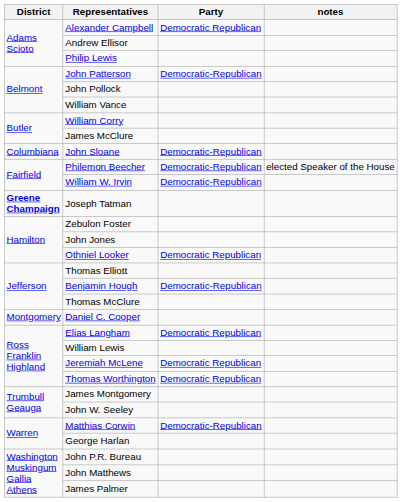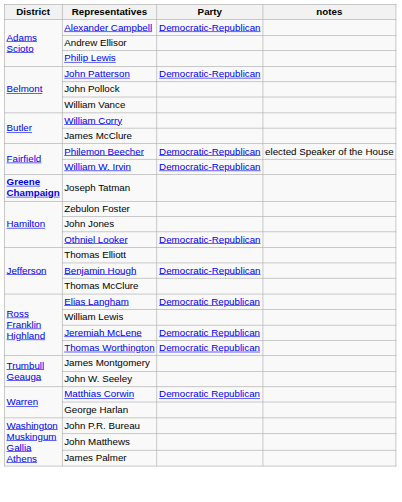 <table class="wikitable">
 <tr>
 <th>District</th>
 <th>Representatives</th>
 <th>Party</th>
 <th>notes</th>
 </tr>
 <tr>
 <td rowspan=3><a href='#'>Adams</a><br><a href='#'>Scioto</a></td>
 <td><a href='#'>Alexander Campbell</a></td>
-<td><a href='#'>Democratic Republican</a></td>
+<td><a href='#'>Democratic-Republican</a></td>
 <td></td>
 </tr>
 <tr>
 <td>Andrew Ellisor</td>
 <td></td>
 <td></td>
 </tr>
 <tr>
 <td><a href='#'>Philip Lewis</a></td>
 <td></td>
 <td></td>
 </tr>
 <tr>
 <td rowspan=3><a href='#'>Belmont</a></td>
 <td><a href='#'>John Patterson</a></td>
 <td><a href='#'>Democratic-Republican</a></td>
 <td></td>
 </tr>
 <tr>
 <td>John Pollock</td>
 <td></td>
 <td></td>
 </tr>
 <tr>
 <td>William Vance</td>
 <td></td>
 <td></td>
 </tr>
 <tr>
 <td rowspan=2><a href='#'>Butler</a></td>
 <td><a href='#'>William Corry</a></td>
 <td></td>
 <td></td>
 </tr>
 <tr>
 <td>James McClure</td>
 <td></td>
 <td></td>
 </tr>
 <tr>
-<td><a href='#'>Columbiana</a></td>
-<td><a href='#'>John Sloane</a></td>
-<td><a href='#'>Democratic-Republican</a></td>
-<td></td>
-</tr>
-<tr>
 <td rowspan=2><a href='#'>Fairfield</a></td>
 <td><a href='#'>Philemon Beecher</a></td>
 <td><a href='#'>Democratic-Republican</a></td>
 <td>elected Speaker of the House</td>
 </tr>
 <tr>
 <td><a href='#'>William W. Irvin</a></td>
 <td><a href='#'>Democratic-Republican</a></td>
 <td></td>
 </tr>
 <tr>
 <td><strong><a href='#'>Greene</a><br><a href='#'>Champaign</a></strong></td>
 <td>Joseph Tatman</td>
 <td></td>
 <td></td>
 </tr>
 <tr>
 <td rowspan=3><a href='#'>Hamilton</a></td>
 <td>Zebulon Foster</td>
 <td></td>
 <td></td>
 </tr>
 <tr>
 <td>John Jones</td>
 <td></td>
 <td></td>
 </tr>
 <tr>
 <td><a href='#'>Othniel Looker</a></td>
-<td><a href='#'>Democratic Republican</a></td>
+<td><a href='#'>Democratic-Republican</a></td>
 <td></td>
 </tr>
 <tr>
 <td rowspan=3><a href='#'>Jefferson</a></td>
 <td>Thomas Elliott</td>
 <td></td>
 <td></td>
 </tr>
 <tr>
 <td><a href='#'>Benjamin Hough</a></td>
 <td><a href='#'>Democratic-Republican</a></td>
 <td></td>
 </tr>
 <tr>
 <td>Thomas McClure</td>
-<td></td>
-<td></td>
-</tr>
-<tr>
-<td><a href='#'>Montgomery</a></td>
-<td><a href='#'>Daniel C. Cooper</a></td>
 <td></td>
 <td></td>
 </tr>
 <tr>
 <td rowspan=4><a href='#'>Ross</a><br><a href='#'>Franklin</a><br><a href='#'>Highland</a></td>
 <td><a href='#'>Elias Langham</a></td>
 <td><a href='#'>Democratic Republican</a></td>
 <td></td>
 </tr>
 <tr>
 <td>William Lewis</td>
 <td></td>
 <td></td>
 </tr>
 <tr>
 <td><a href='#'>Jeremiah McLene</a></td>
 <td><a href='#'>Democratic Republican</a></td>
 <td></td>
 </tr>
 <tr>
 <td><a href='#'>Thomas Worthington</a></td>
 <td><a href='#'>Democratic Republican</a></td>
 <td></td>
 </tr>
 <tr>
 <td rowspan=2><a href='#'>Trumbull</a><br><a href='#'>Geauga</a></td>
 <td>James Montgomery</td>
 <td></td>
 <td></td>
 </tr>
 <tr>
 <td>John W. Seeley</td>
 <td></td>
 <td></td>
 </tr>
 <tr>
 <td rowspan=2><a href='#'>Warren</a></td>
 <td><a href='#'>Matthias Corwin</a></td>
-<td><a href='#'>Democratic-Republican</a></td>
+<td><a href='#'>Democratic Republican</a></td>
 <td></td>
 </tr>
 <tr>
 <td>George Harlan</td>
 <td></td>
 <td></td>
 </tr>
 <tr>
 <td rowspan=3><a href='#'>Washington</a><br><a href='#'>Muskingum</a><br><a href='#'>Gallia</a><br><a href='#'>Athens</a></td>
 <td>John P.R. Bureau</td>
 <td></td>
 <td></td>
 </tr>
 <tr>
 <td>John Matthews</td>
 <td></td>
 <td></td>
 </tr>
 <tr>
 <td>James Palmer</td>
 <td></td>
 <td></td>
 </tr>
 </table>
